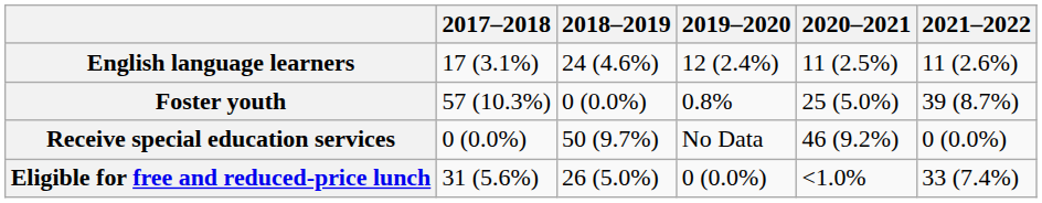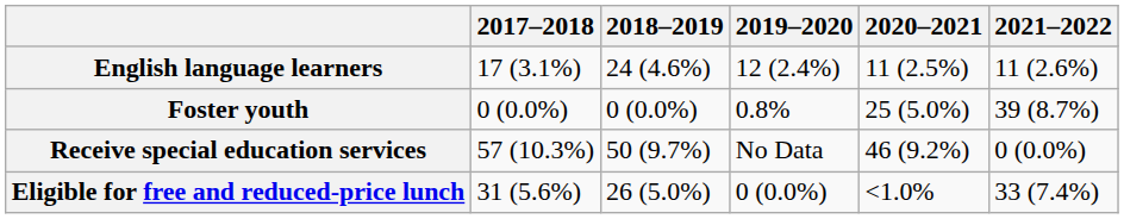 <table class="wikitable">
 <tr>
 <th></th>
 <th>2017–2018</th>
 <th>2018<strong>–2019</strong></th>
 <th>2019<strong>–2020</strong></th>
 <th>2020<strong>–2021</strong></th>
 <th>2021<strong>–2022</strong></th>
 </tr>
 <tr>
 <th>English language learners</th>
 <td>17 (3.1%)</td>
 <td>24 (4.6%)</td>
 <td>12 (2.4%)</td>
 <td>11 (2.5%)</td>
 <td>11 (2.6%)</td>
 </tr>
 <tr>
 <th>Foster youth</th>
-<td>57 (10.3%)</td>
+<td>0 (0.0%)</td>
 <td>0 (0.0%)</td>
 <td>0.8%</td>
 <td>25 (5.0%)</td>
 <td>39 (8.7%)</td>
 </tr>
 <tr>
 <th>Receive special education services</th>
-<td>0 (0.0%)</td>
+<td>57 (10.3%)</td>
 <td>50 (9.7%)</td>
 <td>No Data</td>
 <td>46 (9.2%)</td>
 <td>0 (0.0%)</td>
 </tr>
 <tr>
 <th>Eligible for <a href='#'>free and reduced-price lunch</a></th>
 <td>31 (5.6%)</td>
 <td>26 (5.0%)</td>
 <td>0 (0.0%)</td>
 <td><1.0%</td>
 <td>33 (7.4%)</td>
 </tr>
 </table>
